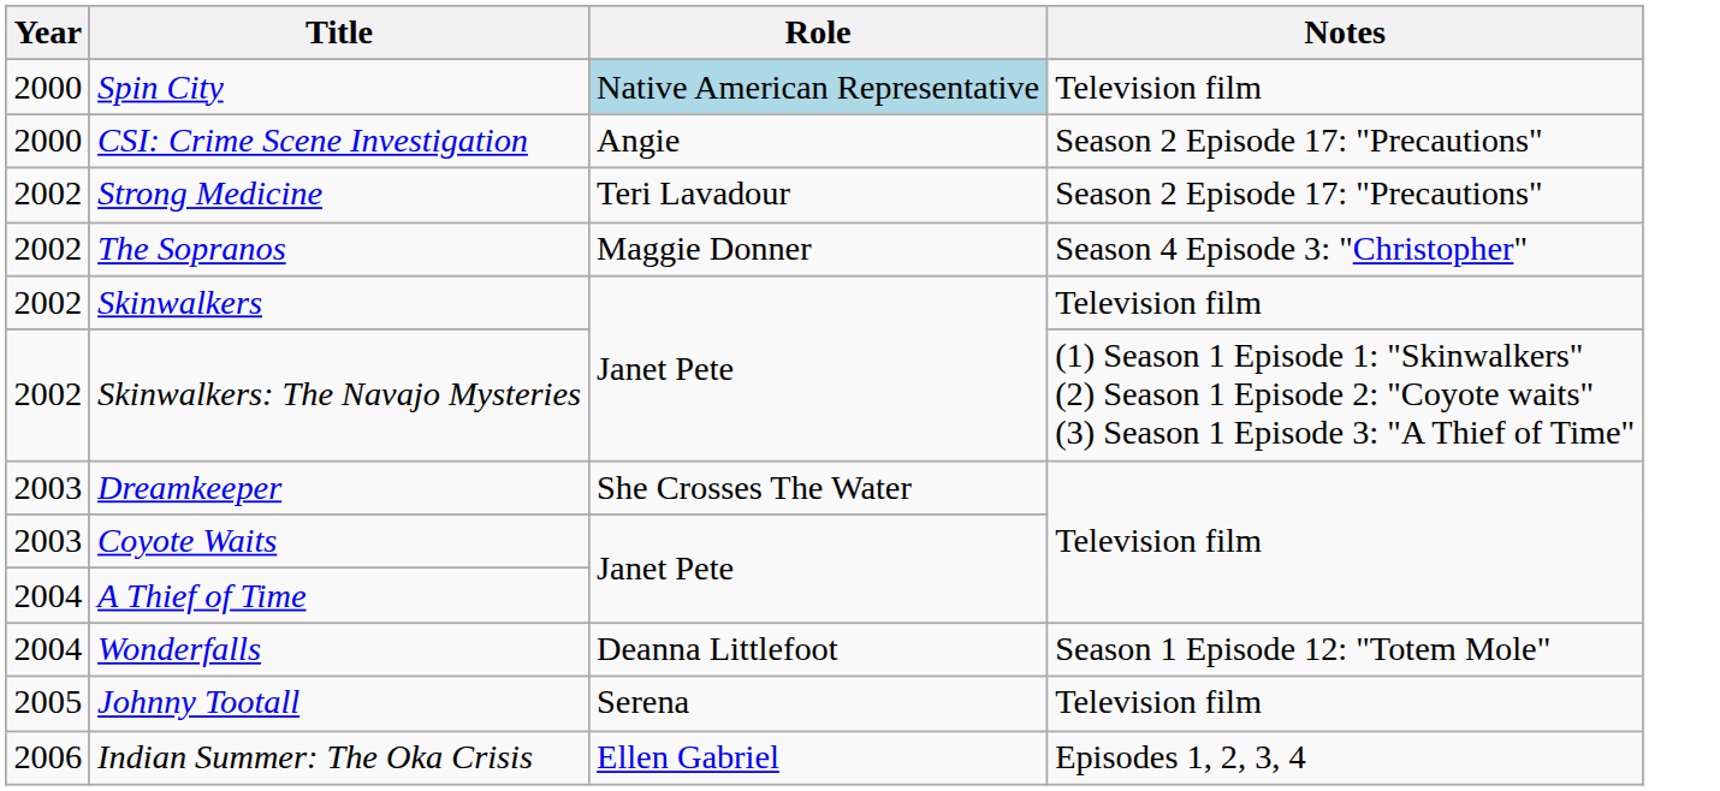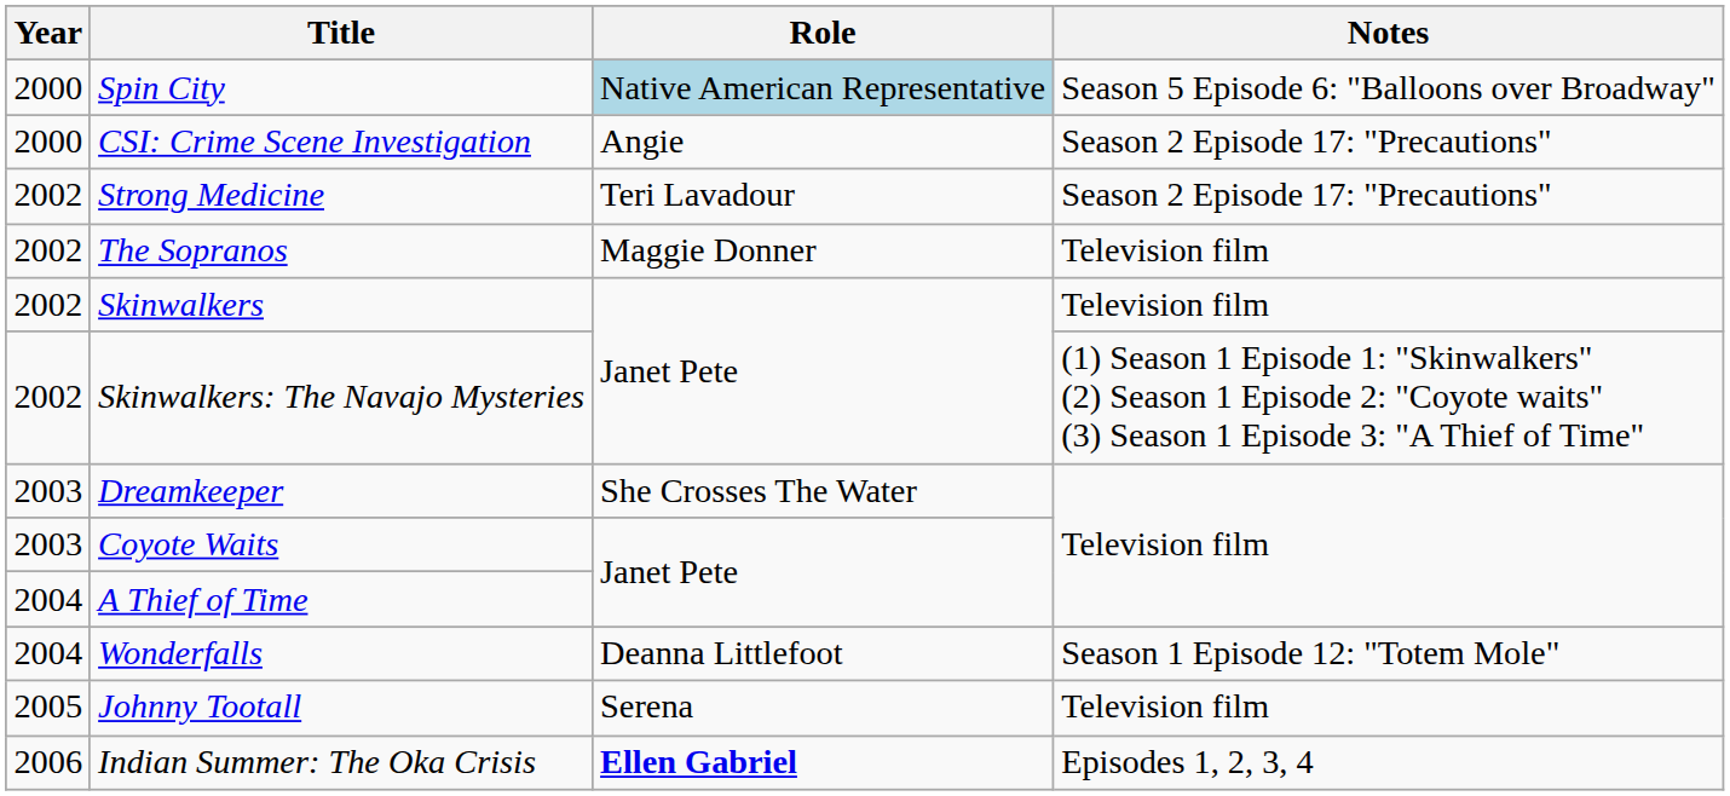 <table class="wikitable sortable">
 <tr>
 <th>Year</th>
 <th>Title</th>
 <th>Role</th>
 <th class="unsortable">Notes</th>
 </tr>
 <tr>
 <td>2000</td>
 <td><em><a href='#'>Spin City</a></em></td>
 <td style="background: lightblue;">Native American Representative</td>
-<td>Television film</td>
+<td>Season 5 Episode 6: "Balloons over Broadway"</td>
 </tr>
 <tr>
 <td>2000</td>
 <td><em><a href='#'>CSI: Crime Scene Investigation</a></em></td>
 <td>Angie</td>
 <td>Season 2 Episode 17: "Precautions"</td>
 </tr>
 <tr>
 <td>2002</td>
 <td><em><a href='#'>Strong Medicine</a></em></td>
 <td>Teri Lavadour</td>
 <td>Season 2 Episode 17: "Precautions"</td>
 </tr>
 <tr>
 <td>2002</td>
 <td data-sort-value="Sopranos, The"><em><a href='#'>The Sopranos</a></em></td>
 <td>Maggie Donner</td>
-<td>Season 4 Episode 3: "<a href='#'>Christopher</a>"</td>
+<td>Television film</td>
 </tr>
 <tr>
 <td>2002</td>
 <td><a href='#'><em>Skinwalkers</em></a></td>
 <td rowspan="2">Janet Pete</td>
 <td>Television film</td>
 </tr>
 <tr>
 <td>2002</td>
 <td><em>Skinwalkers: The Navajo Mysteries</em></td>
 <td>(1) Season 1 Episode 1: "Skinwalkers"<br>(2) Season 1 Episode 2: "Coyote waits"<br>(3) Season 1 Episode 3: "A Thief of Time"</td>
 </tr>
 <tr>
 <td>2003</td>
 <td><em><a href='#'>Dreamkeeper</a></em></td>
 <td>She Crosses The Water</td>
 <td rowspan="3">Television film</td>
 </tr>
 <tr>
 <td>2003</td>
 <td><em><a href='#'>Coyote Waits</a></em></td>
 <td rowspan="2">Janet Pete</td>
 </tr>
 <tr>
 <td>2004</td>
 <td data-sort-value="Thief of Time, A"><em><a href='#'>A Thief of Time</a></em></td>
 </tr>
 <tr>
 <td>2004</td>
 <td><em><a href='#'>Wonderfalls</a></em></td>
 <td>Deanna Littlefoot</td>
 <td>Season 1 Episode 12: "Totem Mole"</td>
 </tr>
 <tr>
 <td>2005</td>
 <td><em><a href='#'>Johnny Tootall</a></em></td>
 <td>Serena</td>
 <td>Television film</td>
 </tr>
 <tr>
 <td>2006</td>
 <td><em>Indian Summer: The Oka Crisis</em></td>
-<td><a href='#'>Ellen Gabriel</a></td>
+<td><strong><a href='#'>Ellen Gabriel</a></strong></td>
 <td>Episodes 1, 2, 3, 4</td>
 </tr>
 </table>
